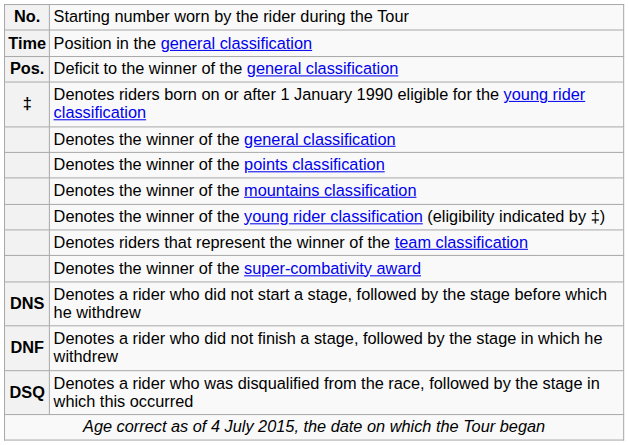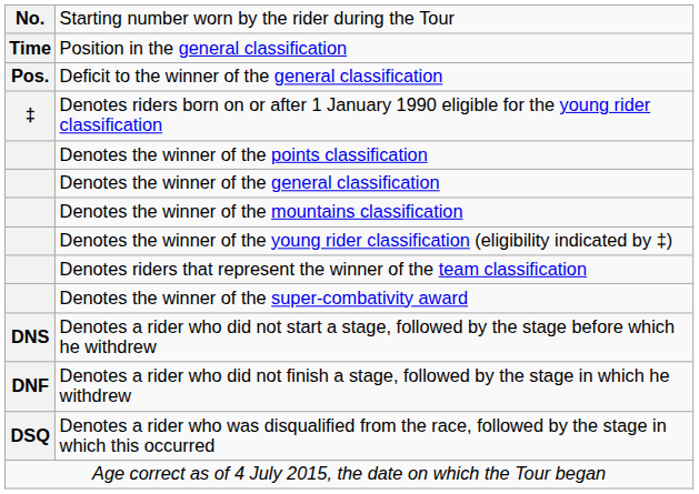 <table class="wikitable">
 <tr>
 <th scope="row" style="text-align:center;">No.</th>
 <td>Starting number worn by the rider during the Tour</td>
 </tr>
 <tr>
 <th scope="row" style="text-align:center;">Time</th>
 <td>Position in the <a href='#'>general classification</a></td>
 </tr>
 <tr>
 <th scope="row" style="text-align:center;">Pos.</th>
 <td>Deficit to the winner of the <a href='#'>general classification</a></td>
 </tr>
 <tr>
 <th scope="row" style="text-align:center;">‡</th>
 <td>Denotes riders born on or after 1 January 1990 eligible for the <a href='#'>young rider classification</a></td>
 </tr>
 <tr>
 <th scope="row" style="text-align:center;"></th>
-<td>Denotes the winner of the <a href='#'>general classification</a></td>
+<td>Denotes the winner of the <a href='#'>points classification</a></td>
 </tr>
 <tr>
 <th scope="row" style="text-align:center;"></th>
-<td>Denotes the winner of the <a href='#'>points classification</a></td>
+<td>Denotes the winner of the <a href='#'>general classification</a></td>
 </tr>
 <tr>
 <th scope="row" style="text-align:center;"></th>
 <td>Denotes the winner of the <a href='#'>mountains classification</a></td>
 </tr>
 <tr>
 <th scope="row" style="text-align:center;"></th>
 <td>Denotes the winner of the <a href='#'>young rider classification</a> (eligibility indicated by ‡)</td>
 </tr>
 <tr>
 <th scope="row" style="text-align:center;"></th>
 <td>Denotes riders that represent the winner of the <a href='#'>team classification</a></td>
 </tr>
 <tr>
 <th scope="row" style="text-align:center;"></th>
 <td>Denotes the winner of the <a href='#'>super-combativity award</a></td>
 </tr>
 <tr>
 <th scope="row" style="text-align:center;">DNS</th>
 <td>Denotes a rider who did not start a stage, followed by the stage before which he withdrew</td>
 </tr>
 <tr>
 <th scope="row" style="text-align:center;">DNF</th>
 <td>Denotes a rider who did not finish a stage, followed by the stage in which he withdrew</td>
 </tr>
 <tr>
 <th scope="row" style="text-align:center;">DSQ</th>
 <td>Denotes a rider who was disqualified from the race, followed by the stage in which this occurred</td>
 </tr>
 <tr>
 <td style="text-align:center;" colspan="2"><em>Age correct as of 4 July 2015, the date on which the Tour began</em></td>
 </tr>
 </table>
